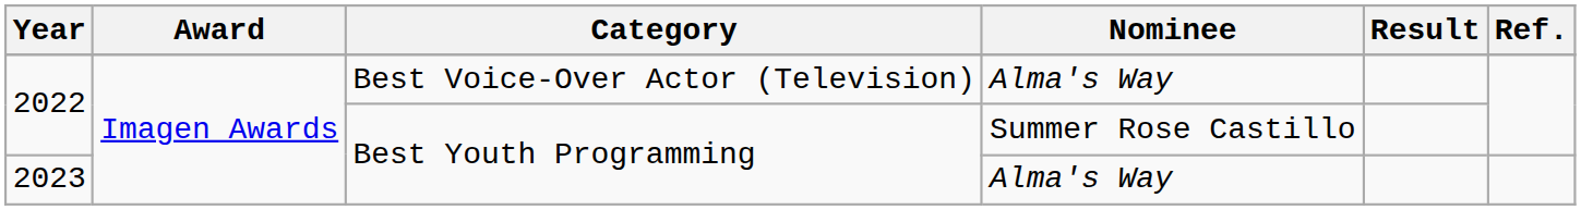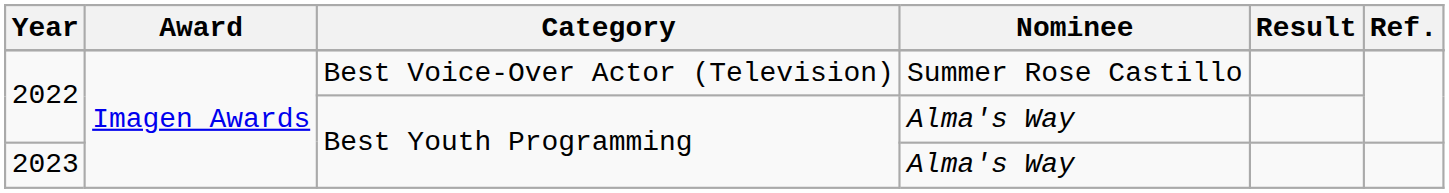 <table class="wikitable">
 <tr>
 <th>Year</th>
 <th>Award</th>
 <th>Category</th>
 <th>Nominee</th>
 <th>Result</th>
 <th>Ref.</th>
 </tr>
 <tr>
 </tr>
 <tr>
 <td rowspan="2">2022</td>
 <td rowspan="3"><a href='#'>Imagen Awards</a></td>
 <td>Best Voice-Over Actor (Television)</td>
-<td><em>Alma's Way</em></td>
+<td>Summer Rose Castillo</td>
 <td></td>
 <td rowspan="2"></td>
 </tr>
 <tr>
 <td rowspan="2">Best Youth Programming</td>
-<td>Summer Rose Castillo</td>
+<td><em>Alma's Way</em></td>
 <td></td>
 </tr>
 <tr>
 <td>2023</td>
 <td><em>Alma's Way</em></td>
 <td></td>
 <td></td>
 </tr>
 </table>
